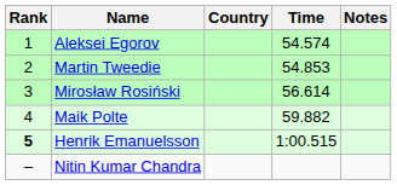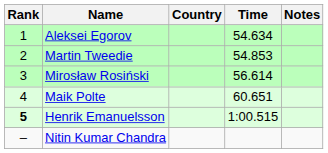 <table class="wikitable" style="text-align:center">
 <tr>
 <th>Rank</th>
 <th>Name</th>
 <th>Country</th>
 <th>Time</th>
 <th>Notes</th>
 </tr>
 <tr bgcolor=bbffbb>
 <td>1</td>
 <td align="left"><a href='#'>Aleksei Egorov</a></td>
 <td align="left"></td>
-<td>54.574</td>
+<td>54.634</td>
 <td></td>
 </tr>
 <tr bgcolor=bbffbb>
 <td>2</td>
 <td align="left"><a href='#'>Martin Tweedie</a></td>
 <td align="left"></td>
 <td>54.853</td>
 <td></td>
 </tr>
 <tr bgcolor=bbffbb>
 <td>3</td>
 <td align="left"><a href='#'>Mirosław Rosiński</a></td>
 <td align="left"></td>
 <td>56.614</td>
 <td></td>
 </tr>
 <tr bgcolor=ddffdd>
 <td>4</td>
 <td align="left"><a href='#'>Maik Polte</a></td>
 <td align="left"></td>
-<td>59.882</td>
+<td>60.651</td>
 <td></td>
 </tr>
 <tr bgcolor=ddffdd>
 <td><strong>5</strong></td>
 <td align="left"><a href='#'>Henrik Emanuelsson</a></td>
 <td align="left"></td>
 <td>1:00.515</td>
 <td></td>
 </tr>
 <tr>
 <td>–</td>
 <td align="left"><a href='#'>Nitin Kumar Chandra</a></td>
 <td align="left"></td>
 <td></td>
 <td></td>
 </tr>
 </table>
